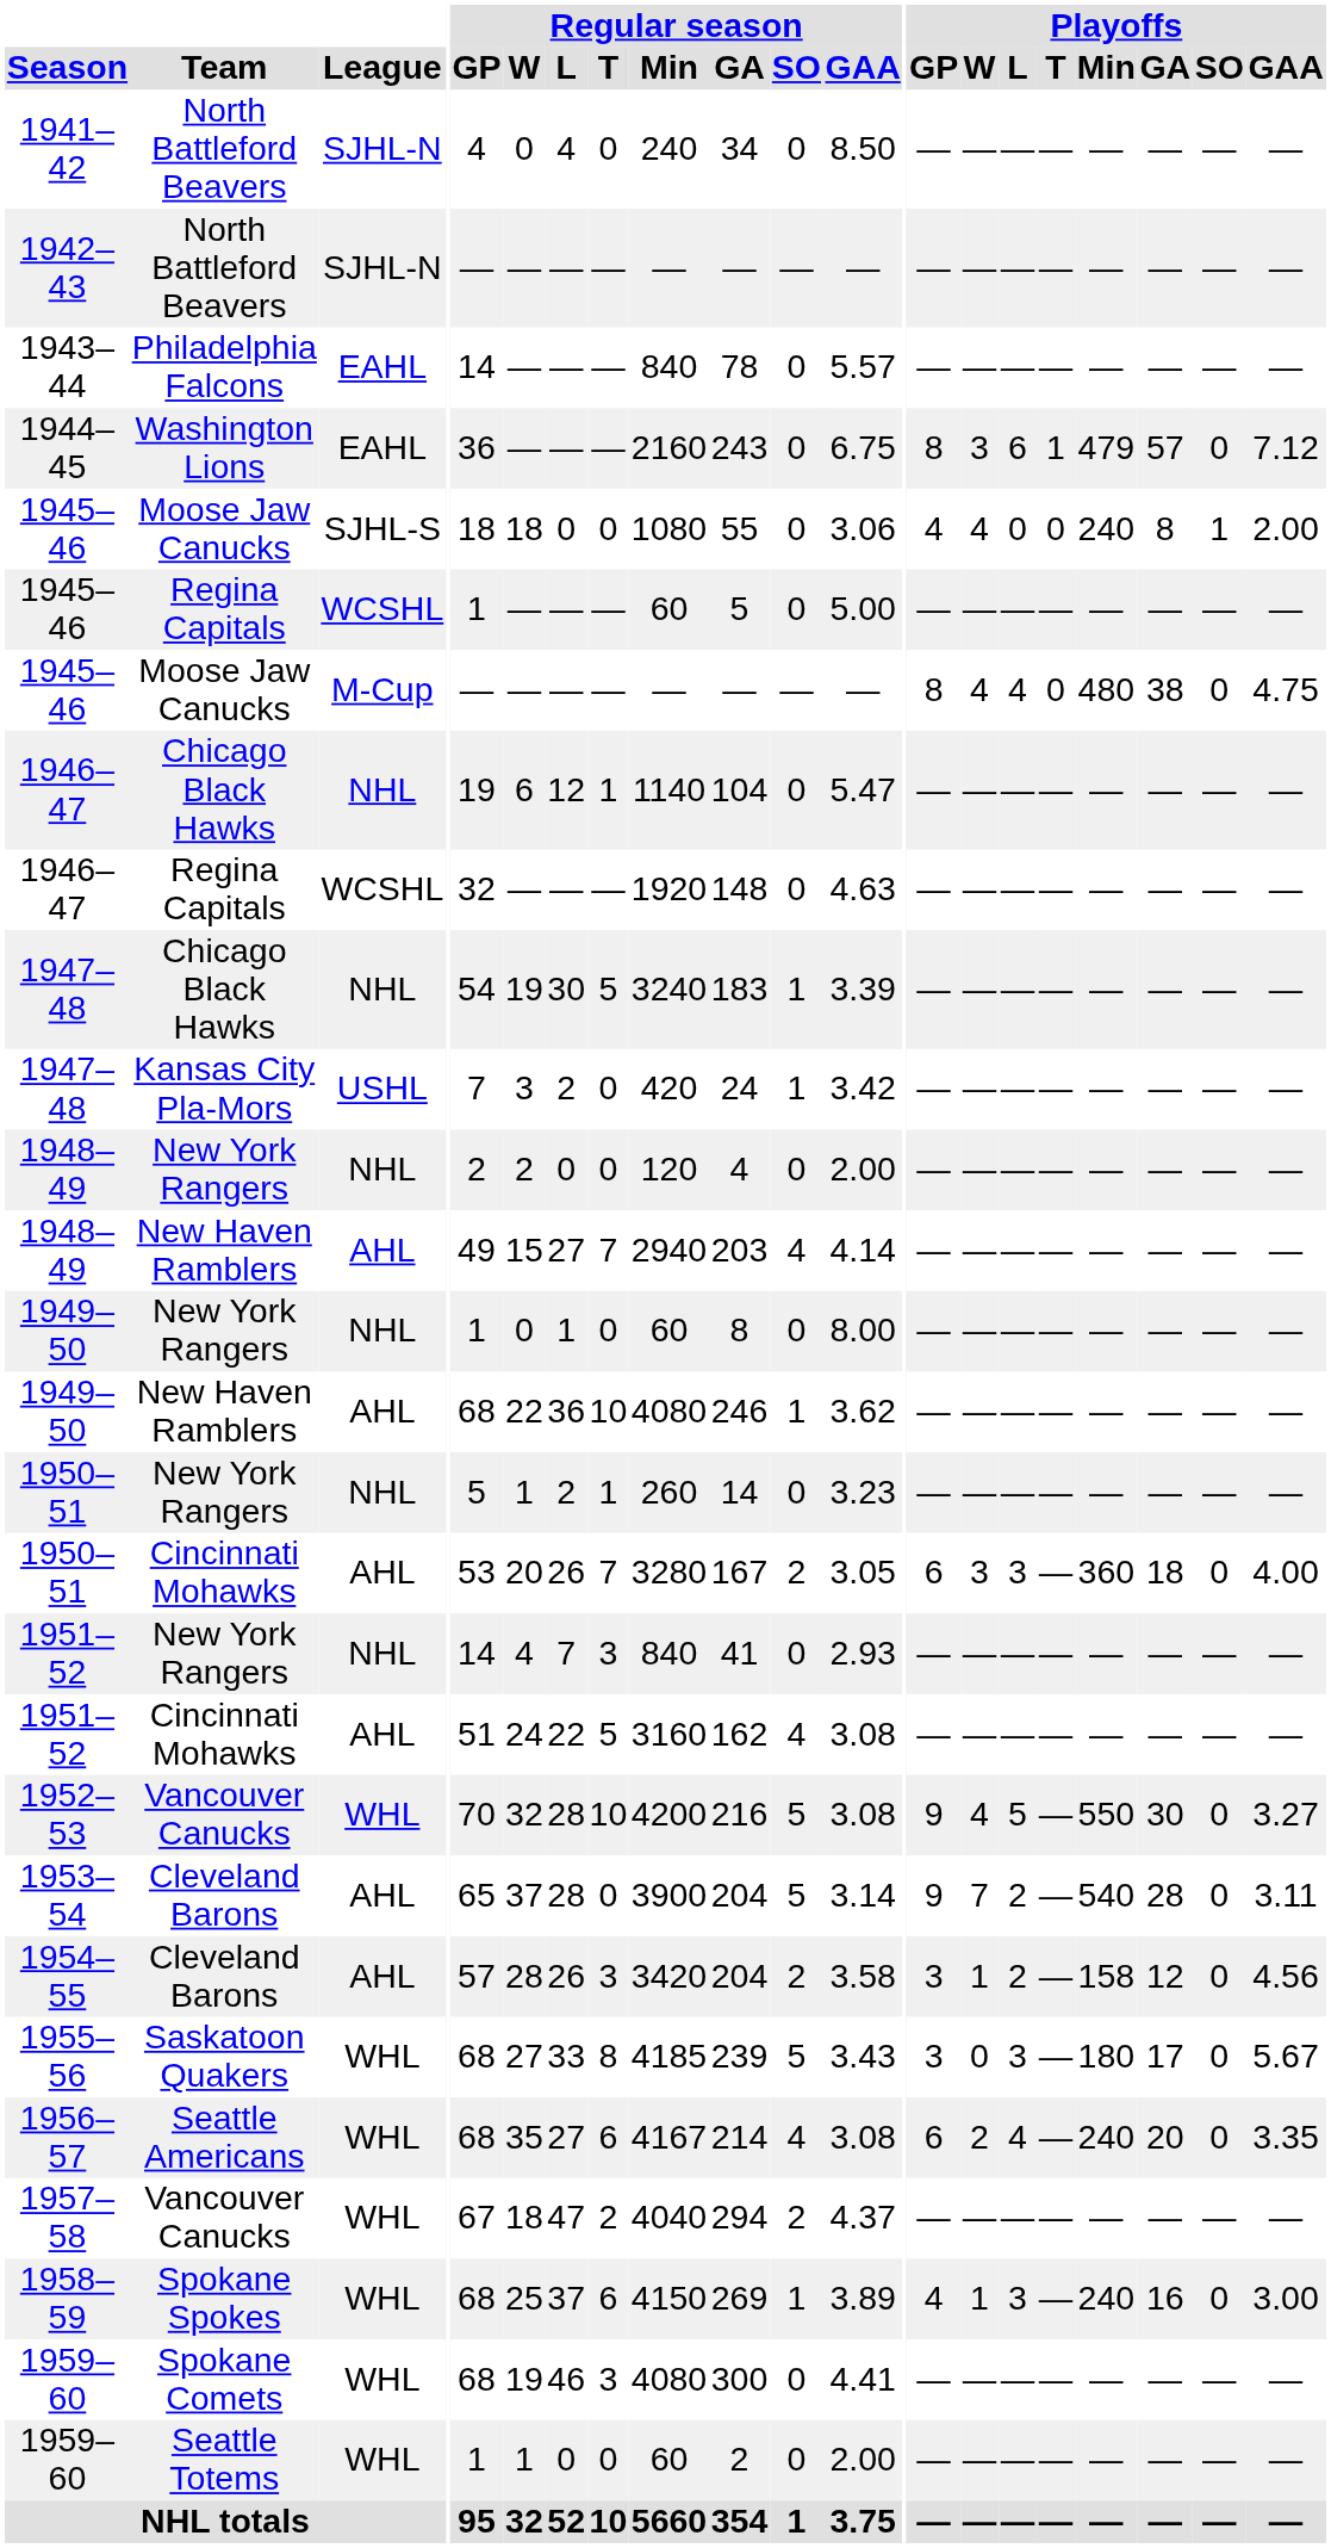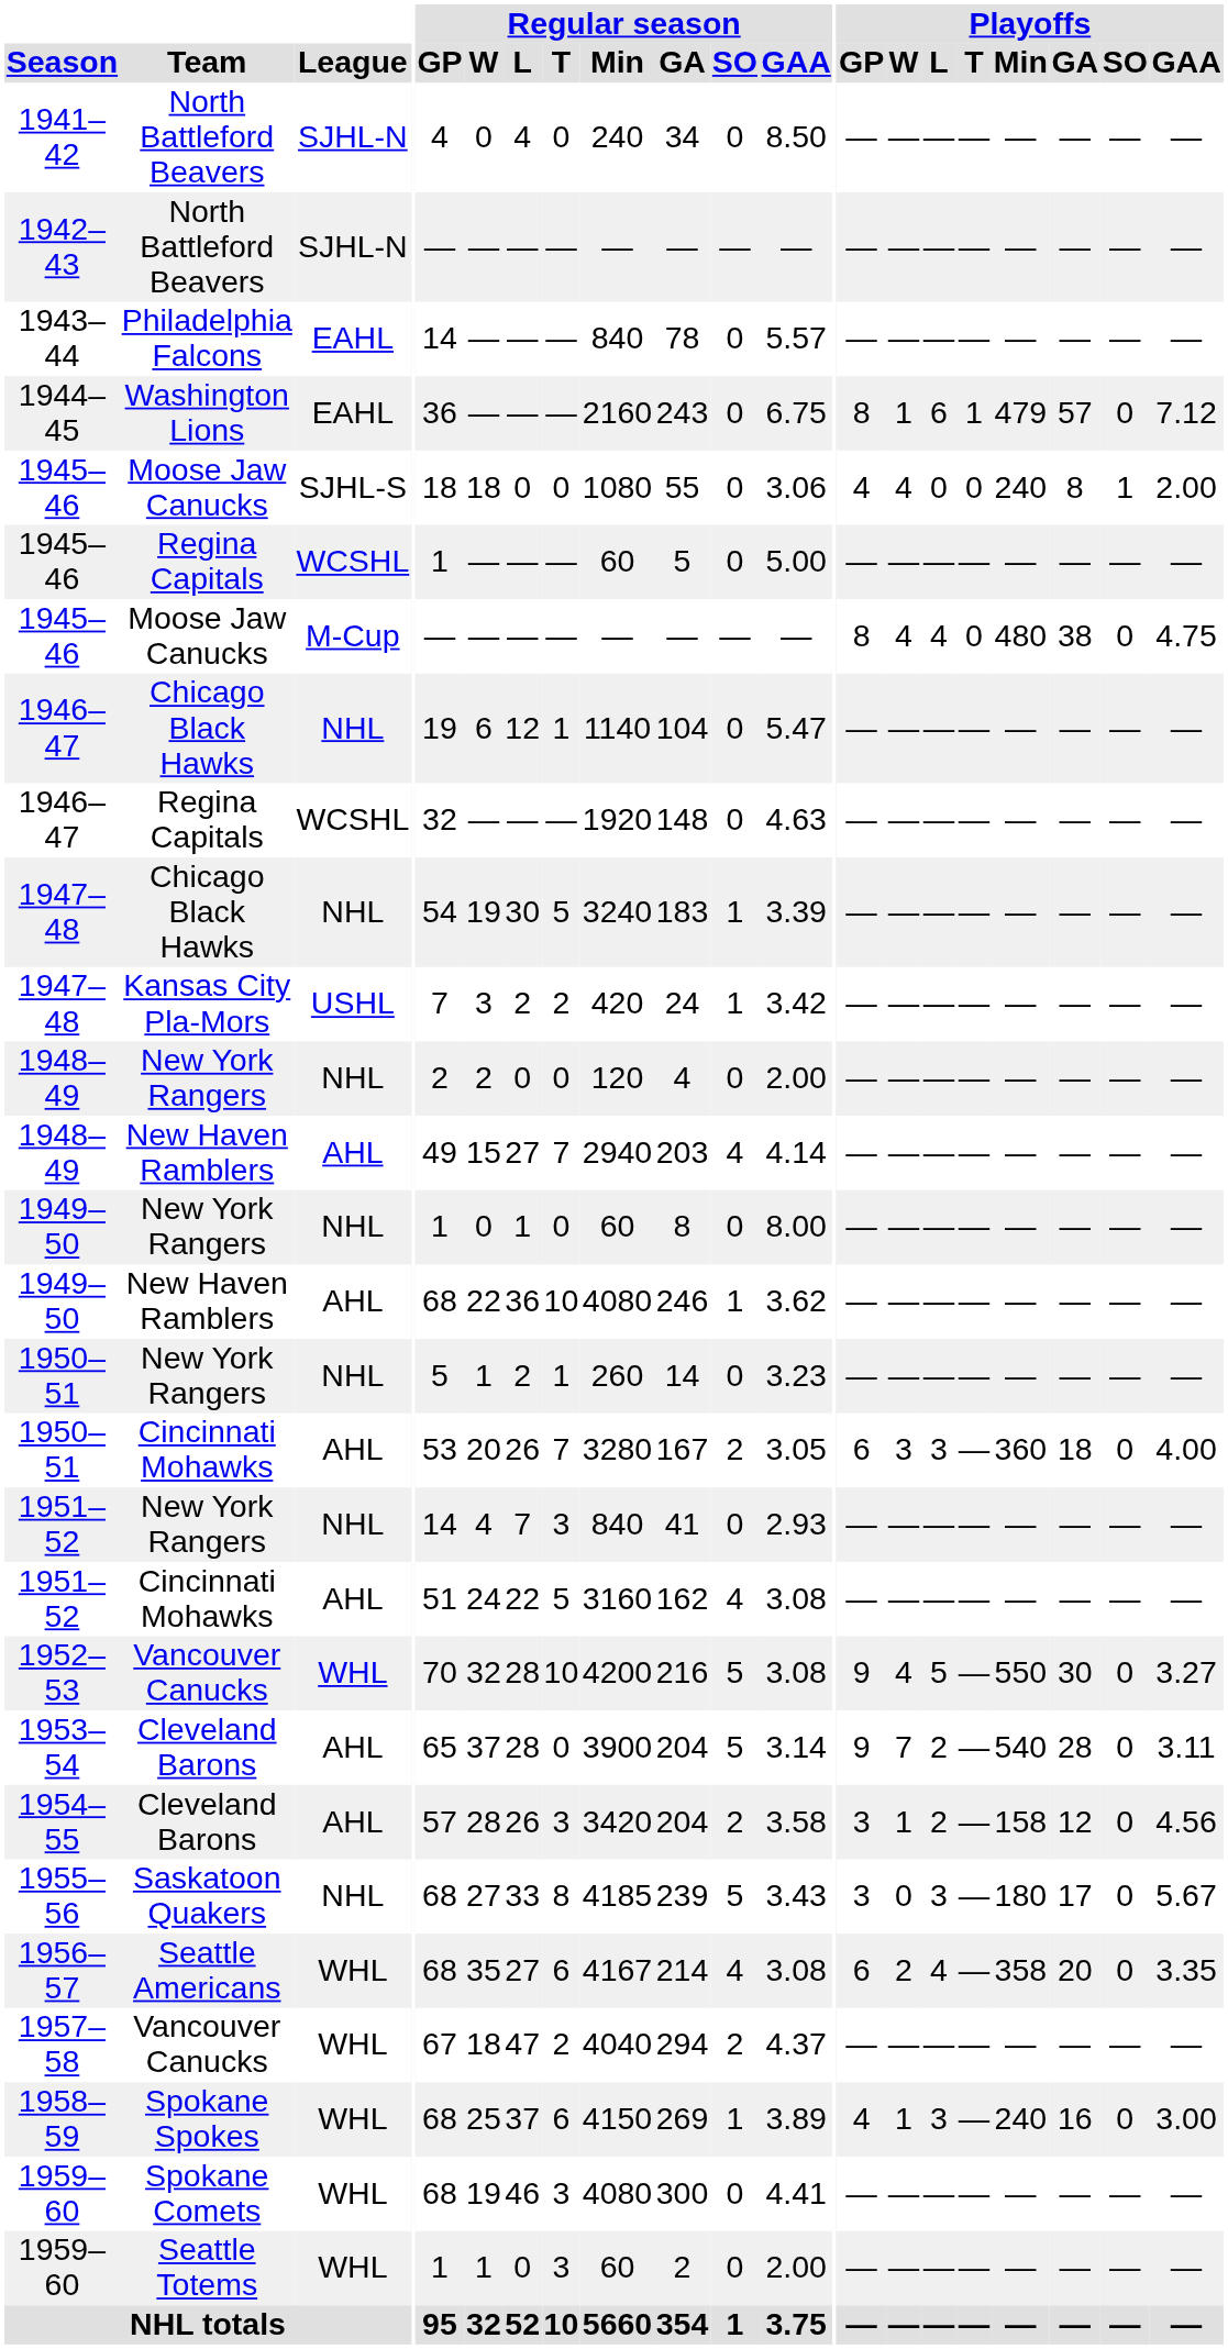 <table border="0" cellpadding="1" cellspacing="0" style="width:90%; text-align:center;">
 <tr bgcolor="#e0e0e0">
 <th colspan="3" bgcolor="#ffffff"></th>
 <th rowspan="99" bgcolor="#ffffff"></th>
 <th colspan="8" bgcolor="#e0e0e0"><a href='#'>Regular season</a></th>
 <th rowspan="99" bgcolor="#ffffff"></th>
 <th colspan="8" bgcolor="#e0e0e0"><a href='#'>Playoffs</a></th>
 </tr>
 <tr bgcolor="#e0e0e0">
 <th><a href='#'>Season</a></th>
 <th>Team</th>
 <th>League</th>
 <th>GP</th>
 <th>W</th>
 <th>L</th>
 <th>T</th>
 <th>Min</th>
 <th>GA</th>
 <th><a href='#'>SO</a></th>
 <th><a href='#'>GAA</a></th>
 <th>GP</th>
 <th>W</th>
 <th>L</th>
 <th>T</th>
 <th>Min</th>
 <th>GA</th>
 <th>SO</th>
 <th>GAA</th>
 </tr>
 <tr>
 <td><a href='#'>1941–42</a></td>
 <td><a href='#'>North Battleford Beavers</a></td>
 <td><a href='#'>SJHL-N</a></td>
 <td>4</td>
 <td>0</td>
 <td>4</td>
 <td>0</td>
 <td>240</td>
 <td>34</td>
 <td>0</td>
 <td>8.50</td>
 <td>—</td>
 <td>—</td>
 <td>—</td>
 <td>—</td>
 <td>—</td>
 <td>—</td>
 <td>—</td>
 <td>—</td>
 </tr>
 <tr bgcolor="#f0f0f0">
 <td><a href='#'>1942–43</a></td>
 <td>North Battleford Beavers</td>
 <td>SJHL-N</td>
 <td>—</td>
 <td>—</td>
 <td>—</td>
 <td>—</td>
 <td>—</td>
 <td>—</td>
 <td>—</td>
 <td>—</td>
 <td>—</td>
 <td>—</td>
 <td>—</td>
 <td>—</td>
 <td>—</td>
 <td>—</td>
 <td>—</td>
 <td>—</td>
 </tr>
 <tr>
 <td>1943–44</td>
 <td><a href='#'>Philadelphia Falcons</a></td>
 <td><a href='#'>EAHL</a></td>
 <td>14</td>
 <td>—</td>
 <td>—</td>
 <td>—</td>
 <td>840</td>
 <td>78</td>
 <td>0</td>
 <td>5.57</td>
 <td>—</td>
 <td>—</td>
 <td>—</td>
 <td>—</td>
 <td>—</td>
 <td>—</td>
 <td>—</td>
 <td>—</td>
 </tr>
 <tr bgcolor="#f0f0f0">
 <td>1944–45</td>
 <td><a href='#'>Washington Lions</a></td>
 <td>EAHL</td>
 <td>36</td>
 <td>—</td>
 <td>—</td>
 <td>—</td>
 <td>2160</td>
 <td>243</td>
 <td>0</td>
 <td>6.75</td>
 <td>8</td>
-<td>3</td>
+<td>1</td>
 <td>6</td>
 <td>1</td>
 <td>479</td>
 <td>57</td>
 <td>0</td>
 <td>7.12</td>
 </tr>
 <tr>
 <td><a href='#'>1945–46</a></td>
 <td><a href='#'>Moose Jaw Canucks</a></td>
 <td>SJHL-S</td>
 <td>18</td>
 <td>18</td>
 <td>0</td>
 <td>0</td>
 <td>1080</td>
 <td>55</td>
 <td>0</td>
 <td>3.06</td>
 <td>4</td>
 <td>4</td>
 <td>0</td>
 <td>0</td>
 <td>240</td>
 <td>8</td>
 <td>1</td>
 <td>2.00</td>
 </tr>
 <tr bgcolor="#f0f0f0">
 <td>1945–46</td>
 <td><a href='#'>Regina Capitals</a></td>
 <td><a href='#'>WCSHL</a></td>
 <td>1</td>
 <td>—</td>
 <td>—</td>
 <td>—</td>
 <td>60</td>
 <td>5</td>
 <td>0</td>
 <td>5.00</td>
 <td>—</td>
 <td>—</td>
 <td>—</td>
 <td>—</td>
 <td>—</td>
 <td>—</td>
 <td>—</td>
 <td>—</td>
 </tr>
 <tr>
 <td><a href='#'>1945–46</a></td>
 <td>Moose Jaw Canucks</td>
 <td><a href='#'>M-Cup</a></td>
 <td>—</td>
 <td>—</td>
 <td>—</td>
 <td>—</td>
 <td>—</td>
 <td>—</td>
 <td>—</td>
 <td>—</td>
 <td>8</td>
 <td>4</td>
 <td>4</td>
 <td>0</td>
 <td>480</td>
 <td>38</td>
 <td>0</td>
 <td>4.75</td>
 </tr>
 <tr bgcolor="#f0f0f0">
 <td><a href='#'>1946–47</a></td>
 <td><a href='#'>Chicago Black Hawks</a></td>
 <td><a href='#'>NHL</a></td>
 <td>19</td>
 <td>6</td>
 <td>12</td>
 <td>1</td>
 <td>1140</td>
 <td>104</td>
 <td>0</td>
 <td>5.47</td>
 <td>—</td>
 <td>—</td>
 <td>—</td>
 <td>—</td>
 <td>—</td>
 <td>—</td>
 <td>—</td>
 <td>—</td>
 </tr>
 <tr>
 <td>1946–47</td>
 <td>Regina Capitals</td>
 <td>WCSHL</td>
 <td>32</td>
 <td>—</td>
 <td>—</td>
 <td>—</td>
 <td>1920</td>
 <td>148</td>
 <td>0</td>
 <td>4.63</td>
 <td>—</td>
 <td>—</td>
 <td>—</td>
 <td>—</td>
 <td>—</td>
 <td>—</td>
 <td>—</td>
 <td>—</td>
 </tr>
 <tr bgcolor="#f0f0f0">
 <td><a href='#'>1947–48</a></td>
 <td>Chicago Black Hawks</td>
 <td>NHL</td>
 <td>54</td>
 <td>19</td>
 <td>30</td>
 <td>5</td>
 <td>3240</td>
 <td>183</td>
 <td>1</td>
 <td>3.39</td>
 <td>—</td>
 <td>—</td>
 <td>—</td>
 <td>—</td>
 <td>—</td>
 <td>—</td>
 <td>—</td>
 <td>—</td>
 </tr>
 <tr>
 <td><a href='#'>1947–48</a></td>
 <td><a href='#'>Kansas City Pla-Mors</a></td>
 <td><a href='#'>USHL</a></td>
 <td>7</td>
 <td>3</td>
 <td>2</td>
-<td>0</td>
+<td>2</td>
 <td>420</td>
 <td>24</td>
 <td>1</td>
 <td>3.42</td>
 <td>—</td>
 <td>—</td>
 <td>—</td>
 <td>—</td>
 <td>—</td>
 <td>—</td>
 <td>—</td>
 <td>—</td>
 </tr>
 <tr bgcolor="#f0f0f0">
 <td><a href='#'>1948–49</a></td>
 <td><a href='#'>New York Rangers</a></td>
 <td>NHL</td>
 <td>2</td>
 <td>2</td>
 <td>0</td>
 <td>0</td>
 <td>120</td>
 <td>4</td>
 <td>0</td>
 <td>2.00</td>
 <td>—</td>
 <td>—</td>
 <td>—</td>
 <td>—</td>
 <td>—</td>
 <td>—</td>
 <td>—</td>
 <td>—</td>
 </tr>
 <tr>
 <td><a href='#'>1948–49</a></td>
 <td><a href='#'>New Haven Ramblers</a></td>
 <td><a href='#'>AHL</a></td>
 <td>49</td>
 <td>15</td>
 <td>27</td>
 <td>7</td>
 <td>2940</td>
 <td>203</td>
 <td>4</td>
 <td>4.14</td>
 <td>—</td>
 <td>—</td>
 <td>—</td>
 <td>—</td>
 <td>—</td>
 <td>—</td>
 <td>—</td>
 <td>—</td>
 </tr>
 <tr bgcolor="#f0f0f0">
 <td><a href='#'>1949–50</a></td>
 <td>New York Rangers</td>
 <td>NHL</td>
 <td>1</td>
 <td>0</td>
 <td>1</td>
 <td>0</td>
 <td>60</td>
 <td>8</td>
 <td>0</td>
 <td>8.00</td>
 <td>—</td>
 <td>—</td>
 <td>—</td>
 <td>—</td>
 <td>—</td>
 <td>—</td>
 <td>—</td>
 <td>—</td>
 </tr>
 <tr>
 <td><a href='#'>1949–50</a></td>
 <td>New Haven Ramblers</td>
 <td>AHL</td>
 <td>68</td>
 <td>22</td>
 <td>36</td>
 <td>10</td>
 <td>4080</td>
 <td>246</td>
 <td>1</td>
 <td>3.62</td>
 <td>—</td>
 <td>—</td>
 <td>—</td>
 <td>—</td>
 <td>—</td>
 <td>—</td>
 <td>—</td>
 <td>—</td>
 </tr>
 <tr bgcolor="#f0f0f0">
 <td><a href='#'>1950–51</a></td>
 <td>New York Rangers</td>
 <td>NHL</td>
 <td>5</td>
 <td>1</td>
 <td>2</td>
 <td>1</td>
 <td>260</td>
 <td>14</td>
 <td>0</td>
 <td>3.23</td>
 <td>—</td>
 <td>—</td>
 <td>—</td>
 <td>—</td>
 <td>—</td>
 <td>—</td>
 <td>—</td>
 <td>—</td>
 </tr>
 <tr>
 <td><a href='#'>1950–51</a></td>
 <td><a href='#'>Cincinnati Mohawks</a></td>
 <td>AHL</td>
 <td>53</td>
 <td>20</td>
 <td>26</td>
 <td>7</td>
 <td>3280</td>
 <td>167</td>
 <td>2</td>
 <td>3.05</td>
 <td>6</td>
 <td>3</td>
 <td>3</td>
 <td>—</td>
 <td>360</td>
 <td>18</td>
 <td>0</td>
 <td>4.00</td>
 </tr>
 <tr bgcolor="#f0f0f0">
 <td><a href='#'>1951–52</a></td>
 <td>New York Rangers</td>
 <td>NHL</td>
 <td>14</td>
 <td>4</td>
 <td>7</td>
 <td>3</td>
 <td>840</td>
 <td>41</td>
 <td>0</td>
 <td>2.93</td>
 <td>—</td>
 <td>—</td>
 <td>—</td>
 <td>—</td>
 <td>—</td>
 <td>—</td>
 <td>—</td>
 <td>—</td>
 </tr>
 <tr>
 <td><a href='#'>1951–52</a></td>
 <td>Cincinnati Mohawks</td>
 <td>AHL</td>
 <td>51</td>
 <td>24</td>
 <td>22</td>
 <td>5</td>
 <td>3160</td>
 <td>162</td>
 <td>4</td>
 <td>3.08</td>
 <td>—</td>
 <td>—</td>
 <td>—</td>
 <td>—</td>
 <td>—</td>
 <td>—</td>
 <td>—</td>
 <td>—</td>
 </tr>
 <tr bgcolor="#f0f0f0">
 <td><a href='#'>1952–53</a></td>
 <td><a href='#'>Vancouver Canucks</a></td>
 <td><a href='#'>WHL</a></td>
 <td>70</td>
 <td>32</td>
 <td>28</td>
 <td>10</td>
 <td>4200</td>
 <td>216</td>
 <td>5</td>
 <td>3.08</td>
 <td>9</td>
 <td>4</td>
 <td>5</td>
 <td>—</td>
 <td>550</td>
 <td>30</td>
 <td>0</td>
 <td>3.27</td>
 </tr>
 <tr>
 <td><a href='#'>1953–54</a></td>
 <td><a href='#'>Cleveland Barons</a></td>
 <td>AHL</td>
 <td>65</td>
 <td>37</td>
 <td>28</td>
 <td>0</td>
 <td>3900</td>
 <td>204</td>
 <td>5</td>
 <td>3.14</td>
 <td>9</td>
 <td>7</td>
 <td>2</td>
 <td>—</td>
 <td>540</td>
 <td>28</td>
 <td>0</td>
 <td>3.11</td>
 </tr>
 <tr bgcolor="#f0f0f0">
 <td><a href='#'>1954–55</a></td>
 <td>Cleveland Barons</td>
 <td>AHL</td>
 <td>57</td>
 <td>28</td>
 <td>26</td>
 <td>3</td>
 <td>3420</td>
 <td>204</td>
 <td>2</td>
 <td>3.58</td>
 <td>3</td>
 <td>1</td>
 <td>2</td>
 <td>—</td>
 <td>158</td>
 <td>12</td>
 <td>0</td>
 <td>4.56</td>
 </tr>
 <tr>
 <td><a href='#'>1955–56</a></td>
 <td><a href='#'>Saskatoon Quakers</a></td>
-<td>WHL</td>
+<td>NHL</td>
 <td>68</td>
 <td>27</td>
 <td>33</td>
 <td>8</td>
 <td>4185</td>
 <td>239</td>
 <td>5</td>
 <td>3.43</td>
 <td>3</td>
 <td>0</td>
 <td>3</td>
 <td>—</td>
 <td>180</td>
 <td>17</td>
 <td>0</td>
 <td>5.67</td>
 </tr>
 <tr bgcolor="#f0f0f0">
 <td><a href='#'>1956–57</a></td>
 <td><a href='#'>Seattle Americans</a></td>
 <td>WHL</td>
 <td>68</td>
 <td>35</td>
 <td>27</td>
 <td>6</td>
 <td>4167</td>
 <td>214</td>
 <td>4</td>
 <td>3.08</td>
 <td>6</td>
 <td>2</td>
 <td>4</td>
 <td>—</td>
-<td>240</td>
+<td>358</td>
 <td>20</td>
 <td>0</td>
 <td>3.35</td>
 </tr>
 <tr>
 <td><a href='#'>1957–58</a></td>
 <td>Vancouver Canucks</td>
 <td>WHL</td>
 <td>67</td>
 <td>18</td>
 <td>47</td>
 <td>2</td>
 <td>4040</td>
 <td>294</td>
 <td>2</td>
 <td>4.37</td>
 <td>—</td>
 <td>—</td>
 <td>—</td>
 <td>—</td>
 <td>—</td>
 <td>—</td>
 <td>—</td>
 <td>—</td>
 </tr>
 <tr bgcolor="#f0f0f0">
 <td><a href='#'>1958–59</a></td>
 <td><a href='#'>Spokane Spokes</a></td>
 <td>WHL</td>
 <td>68</td>
 <td>25</td>
 <td>37</td>
 <td>6</td>
 <td>4150</td>
 <td>269</td>
 <td>1</td>
 <td>3.89</td>
 <td>4</td>
 <td>1</td>
 <td>3</td>
 <td>—</td>
 <td>240</td>
 <td>16</td>
 <td>0</td>
 <td>3.00</td>
 </tr>
 <tr>
 <td><a href='#'>1959–60</a></td>
 <td><a href='#'>Spokane Comets</a></td>
 <td>WHL</td>
 <td>68</td>
 <td>19</td>
 <td>46</td>
 <td>3</td>
 <td>4080</td>
 <td>300</td>
 <td>0</td>
 <td>4.41</td>
 <td>—</td>
 <td>—</td>
 <td>—</td>
 <td>—</td>
 <td>—</td>
 <td>—</td>
 <td>—</td>
 <td>—</td>
 </tr>
 <tr bgcolor="#f0f0f0">
 <td>1959–60</td>
 <td><a href='#'>Seattle Totems</a></td>
 <td>WHL</td>
 <td>1</td>
 <td>1</td>
 <td>0</td>
-<td>0</td>
+<td>3</td>
 <td>60</td>
 <td>2</td>
 <td>0</td>
 <td>2.00</td>
 <td>—</td>
 <td>—</td>
 <td>—</td>
 <td>—</td>
 <td>—</td>
 <td>—</td>
 <td>—</td>
 <td>—</td>
 </tr>
 <tr bgcolor="#e0e0e0">
 <th colspan="3">NHL totals</th>
 <th>95</th>
 <th>32</th>
 <th>52</th>
 <th>10</th>
 <th>5660</th>
 <th>354</th>
 <th>1</th>
 <th>3.75</th>
 <th>—</th>
 <th>—</th>
 <th>—</th>
 <th>—</th>
 <th>—</th>
 <th>—</th>
 <th>—</th>
 <th>—</th>
 </tr>
 </table>
